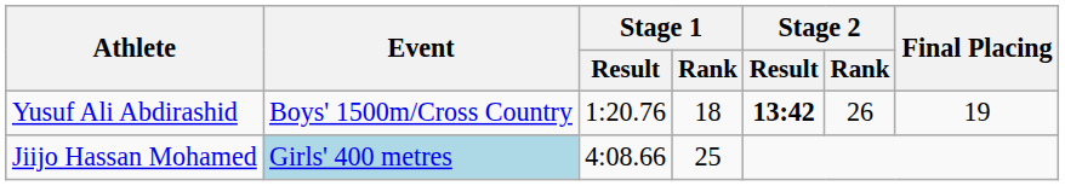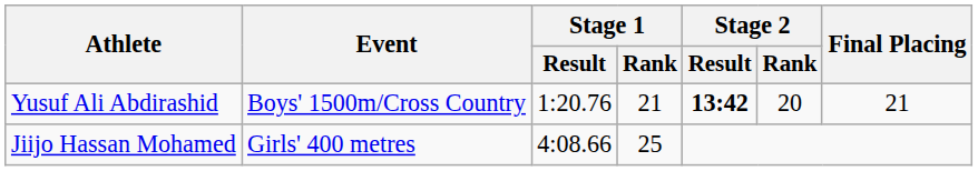 <table class="wikitable" style="font-size:90%">
 <tr>
 <th rowspan=2>Athlete</th>
 <th rowspan=2>Event</th>
 <th colspan=2>Stage 1</th>
 <th colspan=2>Stage 2</th>
 <th rowspan=2>Final Placing</th>
 </tr>
 <tr style="font-size:95%">
 <th>Result</th>
 <th>Rank</th>
 <th>Result</th>
 <th>Rank</th>
 </tr>
 <tr align=center>
 <td align=left><a href='#'>Yusuf Ali Abdirashid</a></td>
 <td align=left><a href='#'>Boys' 1500m/Cross Country</a></td>
 <td>1:20.76</td>
-<td>18</td>
+<td>21</td>
 <td><strong>13:42</strong></td>
-<td>26</td>
-<td>19</td>
+<td>20</td>
+<td>21</td>
 </tr>
 <tr align=center>
 <td align=left><a href='#'>Jiijo Hassan Mohamed</a></td>
-<td align=left style="background: lightblue;"><a href='#'>Girls' 400 metres</a></td>
+<td align=left><a href='#'>Girls' 400 metres</a></td>
 <td>4:08.66</td>
 <td>25</td>
 <td colspan=3></td>
 </tr>
 </table>
